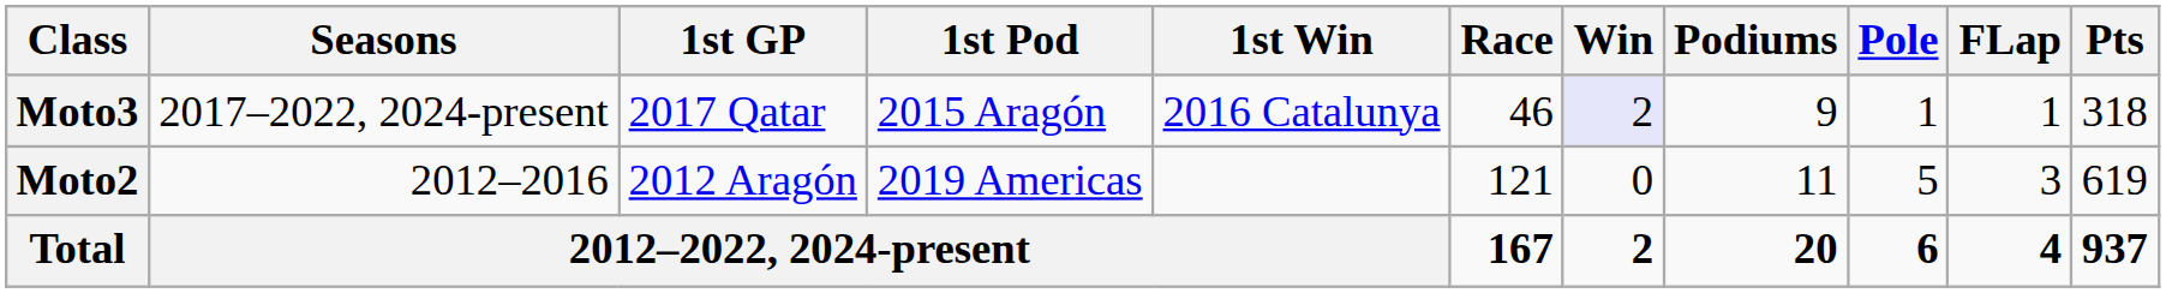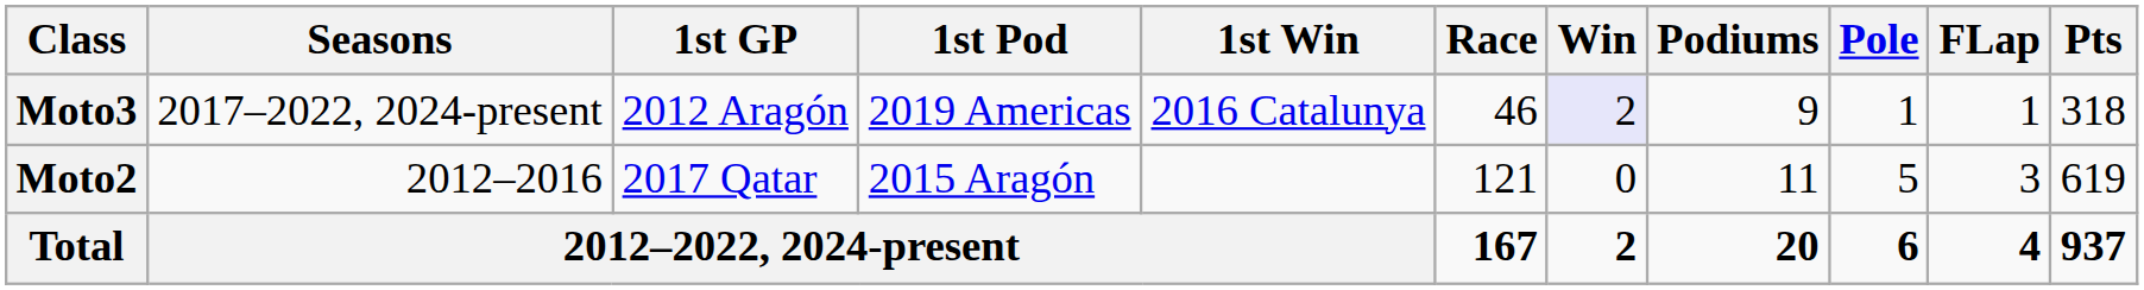 <table class="wikitable" style="text-align:right;">
 <tr>
 <th>Class</th>
 <th>Seasons</th>
 <th>1st GP</th>
 <th>1st Pod</th>
 <th>1st Win</th>
 <th>Race</th>
 <th>Win</th>
 <th>Podiums</th>
 <th><a href='#'>Pole</a></th>
 <th>FLap</th>
 <th>Pts</th>
 </tr>
 <tr>
 <th>Moto3</th>
 <td>2017–2022, 2024-present</td>
-<td style="text-align:left;"><a href='#'>2017 Qatar</a></td>
-<td style="text-align:left;"><a href='#'>2015 Aragón</a></td>
+<td style="text-align:left;"><a href='#'>2012 Aragón</a></td>
+<td style="text-align:left;"><a href='#'>2019 Americas</a></td>
 <td style="text-align:left;"><a href='#'>2016 Catalunya</a></td>
 <td>46</td>
 <td style="background: lavender;">2</td>
 <td>9</td>
 <td>1</td>
 <td>1</td>
 <td>318</td>
 </tr>
 <tr>
 <th>Moto2</th>
 <td>2012–2016</td>
-<td style="text-align:left;"><a href='#'>2012 Aragón</a></td>
-<td style="text-align:left;"><a href='#'>2019 Americas</a></td>
+<td style="text-align:left;"><a href='#'>2017 Qatar</a></td>
+<td style="text-align:left;"><a href='#'>2015 Aragón</a></td>
 <td style="text-align:left;"></td>
 <td>121</td>
 <td>0</td>
 <td>11</td>
 <td>5</td>
 <td>3</td>
 <td>619</td>
 </tr>
 <tr>
 <th>Total</th>
 <th colspan="4">2012–2022, 2024-present</th>
 <td><strong>167</strong></td>
 <td><strong>2</strong></td>
 <td><strong>20</strong></td>
 <td><strong>6</strong></td>
 <td><strong>4</strong></td>
 <td><strong>937</strong></td>
 </tr>
 </table>
